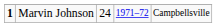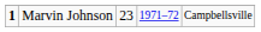 <table class="wikitable">
 <tr>
 </tr>
 <tr>
 <td><strong>1</strong></td>
 <td>Marvin Johnson</td>
-<td>24</td>
+<td>23</td>
 <td style="font-size:80%;"><a href='#'>1971–72</a></td>
 <td style="font-size:80%;">Campbellsville</td>
 </tr>
 </table>
